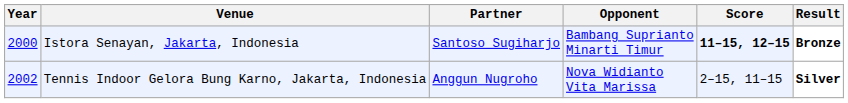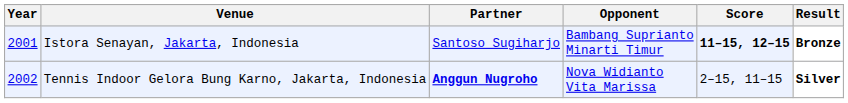 <table class="sortable wikitable" style="font-size: 90%;">
 <tr>
 <th>Year</th>
 <th>Venue</th>
 <th>Partner</th>
 <th>Opponent</th>
 <th>Score</th>
 <th>Result</th>
 </tr>
 <tr style="background:#ECF2FF">
-<td align="center"><a href='#'>2000</a></td>
+<td align="center"><a href='#'>2001</a></td>
 <td align="left">Istora Senayan, <a href='#'>Jakarta</a>, Indonesia</td>
 <td align="left"> <a href='#'>Santoso Sugiharjo</a></td>
 <td align="left"> <a href='#'>Bambang Suprianto</a><br> <a href='#'>Minarti Timur</a></td>
 <td align="left"><strong>11–15, 12–15</strong></td>
 <td style="text-align:left; background:white"> <strong>Bronze</strong></td>
 </tr>
 <tr style="background:#ECF2FF">
 <td align="center"><a href='#'>2002</a></td>
 <td align="left">Tennis Indoor Gelora Bung Karno, Jakarta, Indonesia</td>
-<td align="left"> <a href='#'>Anggun Nugroho</a></td>
+<td align="left"><strong> <a href='#'>Anggun Nugroho</a></strong></td>
 <td align="left"> <a href='#'>Nova Widianto</a><br> <a href='#'>Vita Marissa</a></td>
 <td align="left">2–15, 11–15</td>
 <td style="text-align:left; background:white"> <strong>Silver</strong></td>
 </tr>
 </table>
